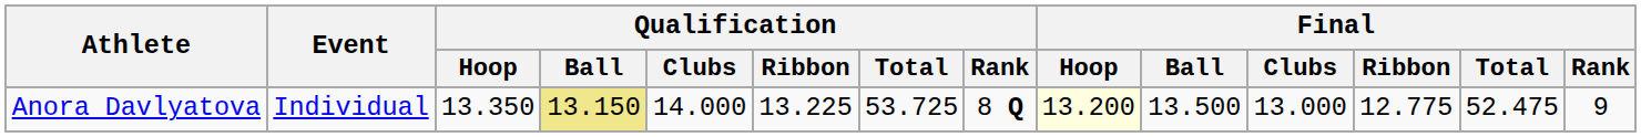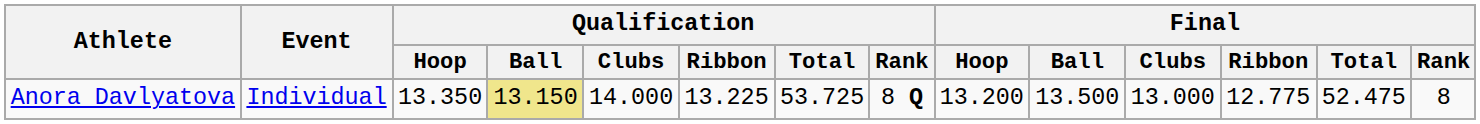 <table class=wikitable style="font-size:90%">
 <tr>
 <th rowspan=2>Athlete</th>
 <th rowspan=2>Event</th>
 <th colspan=6>Qualification</th>
 <th colspan=6>Final</th>
 </tr>
 <tr style="font-size:95%">
 <th>Hoop</th>
 <th>Ball</th>
 <th>Clubs</th>
 <th>Ribbon</th>
 <th>Total</th>
 <th>Rank</th>
 <th>Hoop</th>
 <th>Ball</th>
 <th>Clubs</th>
 <th>Ribbon</th>
 <th>Total</th>
 <th>Rank</th>
 </tr>
 <tr align=center>
 <td align=left><a href='#'>Anora Davlyatova</a></td>
 <td align=left><a href='#'>Individual</a></td>
 <td>13.350</td>
 <td style="background: khaki;">13.150</td>
 <td>14.000</td>
 <td>13.225</td>
 <td>53.725</td>
 <td>8 <strong>Q</strong></td>
-<td style="background: lightyellow;">13.200</td>
+<td>13.200</td>
 <td>13.500</td>
 <td>13.000</td>
 <td>12.775</td>
 <td>52.475</td>
-<td>9</td>
+<td>8</td>
 </tr>
 </table>
